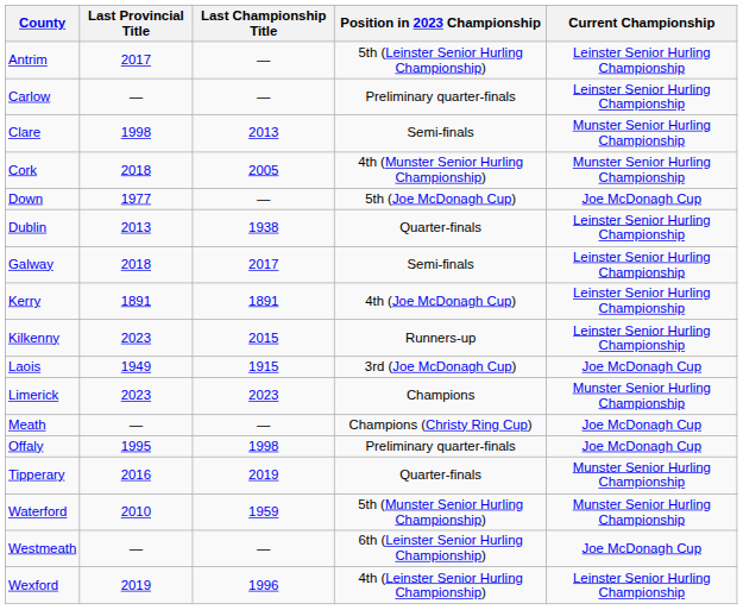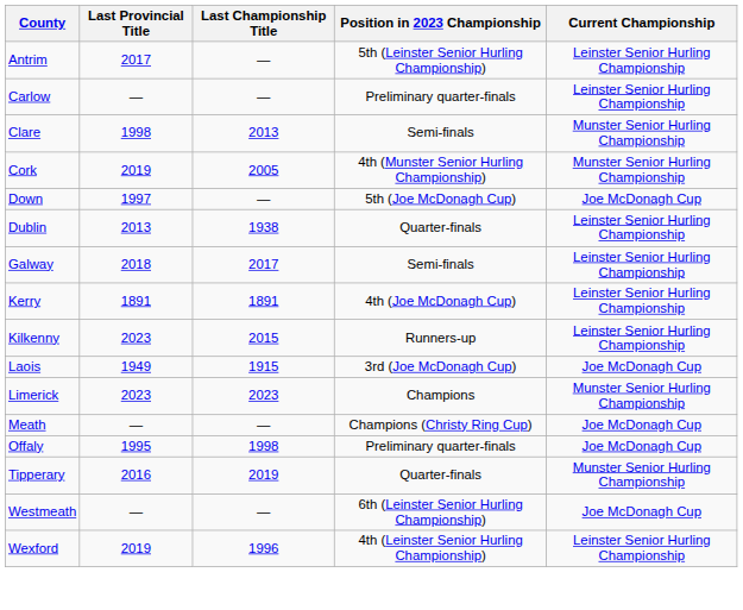 <table class="wikitable sortable" style="text-align:center">
 <tr>
 <th><a href='#'>County</a></th>
 <th>Last Provincial Title</th>
 <th>Last Championship Title</th>
 <th>Position in <a href='#'>2023</a> Championship</th>
 <th>Current Championship</th>
 </tr>
 <tr>
 <td style="text-align:left"> <a href='#'>Antrim</a></td>
 <td><a href='#'>2017</a></td>
 <td>—</td>
 <td>5th (<a href='#'>Leinster Senior Hurling Championship</a>)</td>
 <td><a href='#'>Leinster Senior Hurling Championship</a></td>
 </tr>
 <tr>
 <td style="text-align:left"> <a href='#'>Carlow</a></td>
 <td>—</td>
 <td>—</td>
 <td>Preliminary quarter-finals</td>
 <td><a href='#'>Leinster Senior Hurling Championship</a></td>
 </tr>
 <tr>
 <td style="text-align:left"> <a href='#'>Clare</a></td>
 <td><a href='#'>1998</a></td>
 <td><a href='#'>2013</a></td>
 <td>Semi-finals</td>
 <td><a href='#'>Munster Senior Hurling Championship</a></td>
 </tr>
 <tr>
 <td style="text-align:left"> <a href='#'>Cork</a></td>
-<td><a href='#'>2018</a></td>
+<td><a href='#'>2019</a></td>
 <td><a href='#'>2005</a></td>
 <td>4th (<a href='#'>Munster Senior Hurling Championship</a>)</td>
 <td><a href='#'>Munster Senior Hurling Championship</a></td>
 </tr>
 <tr>
 <td style="text-align:left"> <a href='#'>Down</a></td>
-<td><a href='#'>1977</a></td>
+<td><a href='#'>1997</a></td>
 <td>—</td>
 <td>5th (<a href='#'>Joe McDonagh Cup</a>)</td>
 <td><a href='#'>Joe McDonagh Cup</a></td>
 </tr>
 <tr>
 <td style="text-align:left"> <a href='#'>Dublin</a></td>
 <td><a href='#'>2013</a></td>
 <td><a href='#'>1938</a></td>
 <td>Quarter-finals</td>
 <td><a href='#'>Leinster Senior Hurling Championship</a></td>
 </tr>
 <tr>
 <td style="text-align:left"> <a href='#'>Galway</a></td>
 <td><a href='#'>2018</a></td>
 <td><a href='#'>2017</a></td>
 <td>Semi-finals</td>
 <td><a href='#'>Leinster Senior Hurling Championship</a></td>
 </tr>
 <tr>
 <td style="text-align:left"> <a href='#'>Kerry</a></td>
 <td><a href='#'>1891</a></td>
 <td><a href='#'>1891</a></td>
 <td>4th (<a href='#'>Joe McDonagh Cup</a>)</td>
 <td><a href='#'>Leinster Senior Hurling Championship</a></td>
 </tr>
 <tr>
 <td style="text-align:left"> <a href='#'>Kilkenny</a></td>
 <td><a href='#'>2023</a></td>
 <td><a href='#'>2015</a></td>
 <td>Runners-up</td>
 <td><a href='#'>Leinster Senior Hurling Championship</a></td>
 </tr>
 <tr>
 <td style="text-align:left"> <a href='#'>Laois</a></td>
 <td><a href='#'>1949</a></td>
 <td><a href='#'>1915</a></td>
 <td>3rd (<a href='#'>Joe McDonagh Cup</a>)</td>
 <td><a href='#'>Joe McDonagh Cup</a></td>
 </tr>
 <tr>
 <td style="text-align:left"> <a href='#'>Limerick</a></td>
 <td><a href='#'>2023</a></td>
 <td><a href='#'>2023</a></td>
 <td>Champions</td>
 <td><a href='#'>Munster Senior Hurling Championship</a></td>
 </tr>
 <tr>
 <td style="text-align:left"> <a href='#'>Meath</a></td>
 <td>—</td>
 <td>—</td>
 <td>Champions (<a href='#'>Christy Ring Cup</a>)</td>
 <td><a href='#'>Joe McDonagh Cup</a></td>
 </tr>
 <tr>
 <td style="text-align:left"> <a href='#'>Offaly</a></td>
 <td><a href='#'>1995</a></td>
 <td><a href='#'>1998</a></td>
 <td>Preliminary quarter-finals</td>
 <td><a href='#'>Joe McDonagh Cup</a></td>
 </tr>
 <tr>
 <td style="text-align:left"> <a href='#'>Tipperary</a></td>
 <td><a href='#'>2016</a></td>
 <td><a href='#'>2019</a></td>
 <td>Quarter-finals</td>
 <td><a href='#'>Munster Senior Hurling Championship</a></td>
 </tr>
 <tr>
-<td style="text-align:left"> <a href='#'>Waterford</a></td>
-<td><a href='#'>2010</a></td>
-<td><a href='#'>1959</a></td>
-<td>5th (<a href='#'>Munster Senior Hurling Championship</a>)</td>
-<td><a href='#'>Munster Senior Hurling Championship</a></td>
-</tr>
-<tr>
 <td style="text-align:left"> <a href='#'>Westmeath</a></td>
 <td>—</td>
 <td>—</td>
 <td>6th (<a href='#'>Leinster Senior Hurling Championship</a>)</td>
 <td><a href='#'>Joe McDonagh Cup</a></td>
 </tr>
 <tr>
 <td style="text-align:left"> <a href='#'>Wexford</a></td>
 <td><a href='#'>2019</a></td>
 <td><a href='#'>1996</a></td>
 <td>4th (<a href='#'>Leinster Senior Hurling Championship</a>)</td>
 <td><a href='#'>Leinster Senior Hurling Championship</a></td>
 </tr>
 </table>
